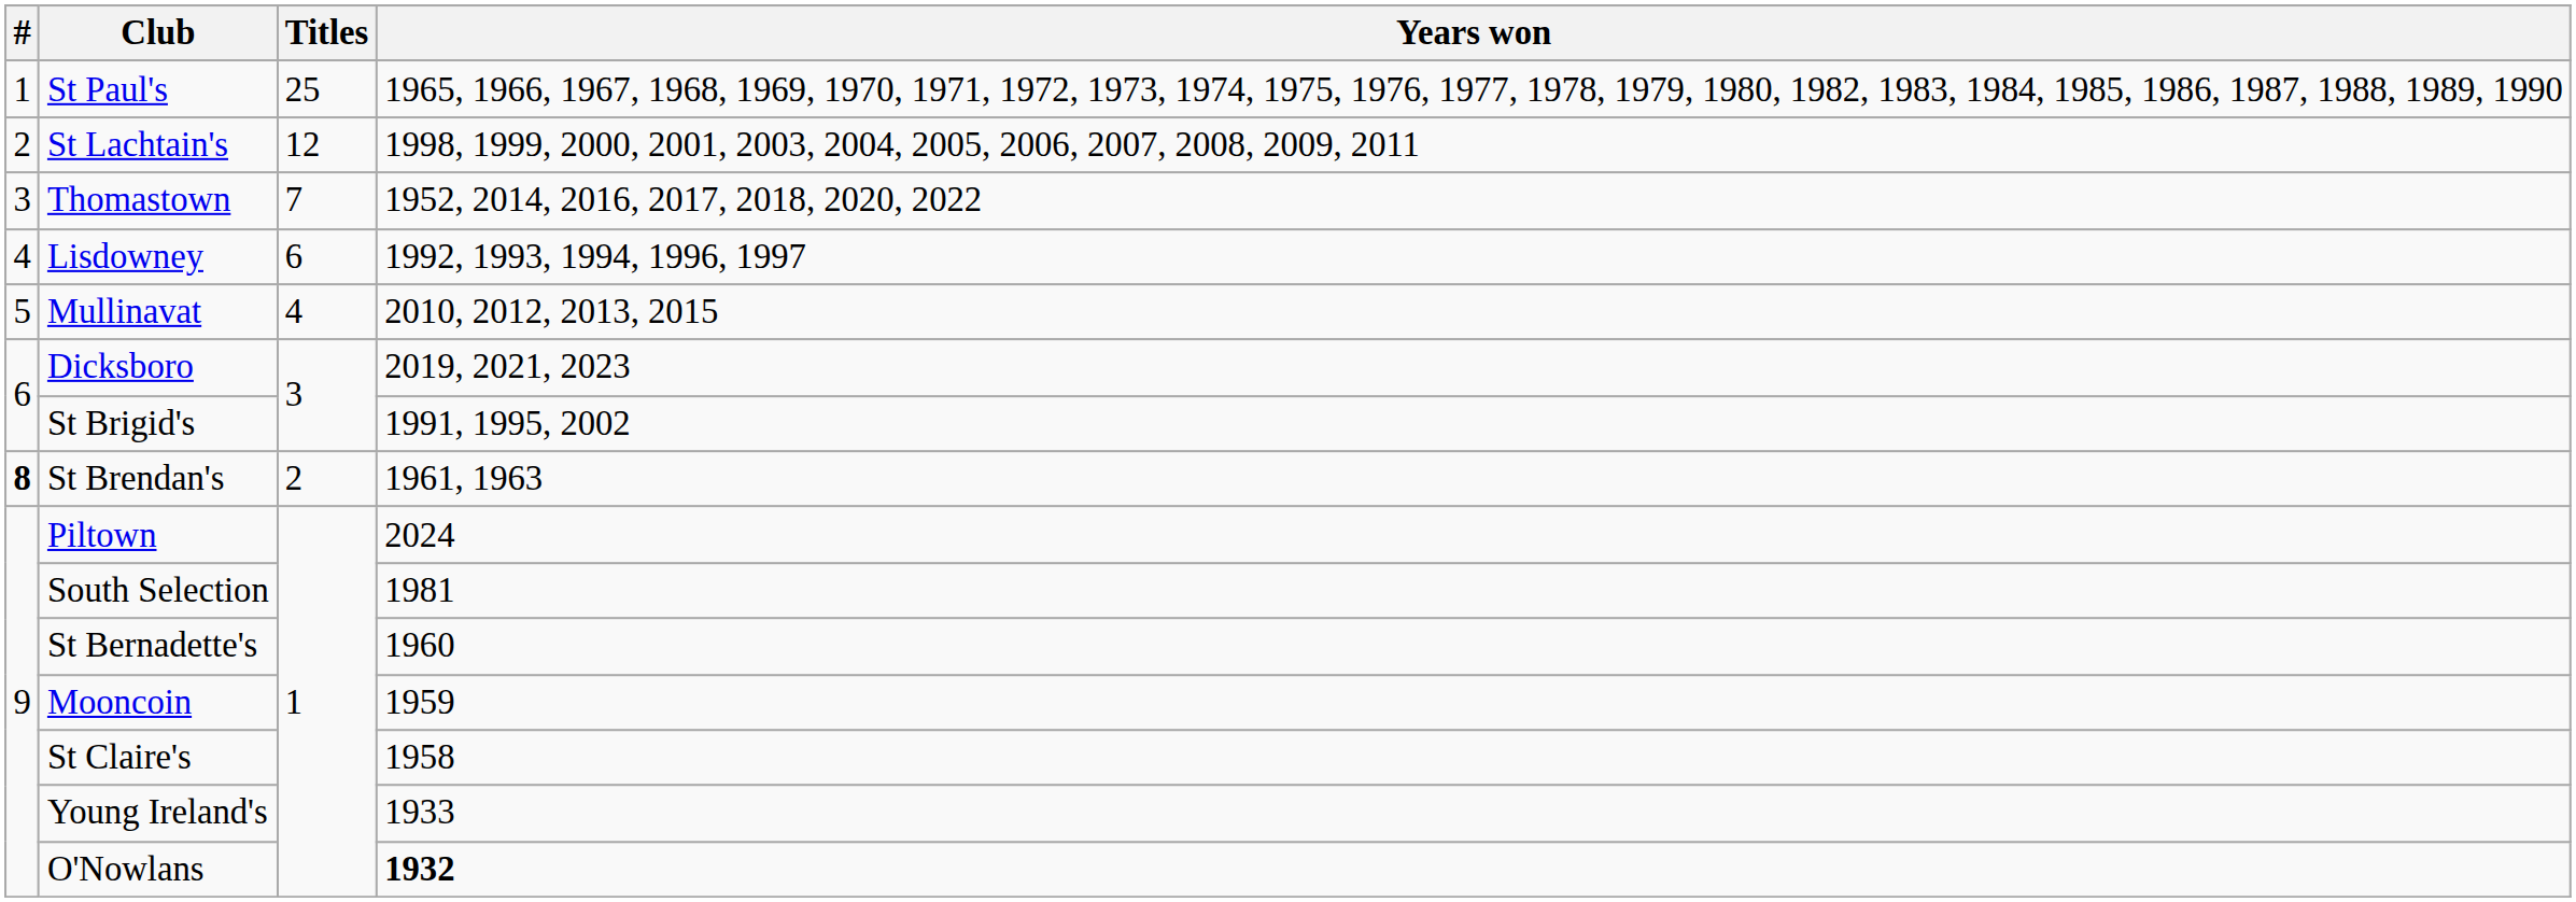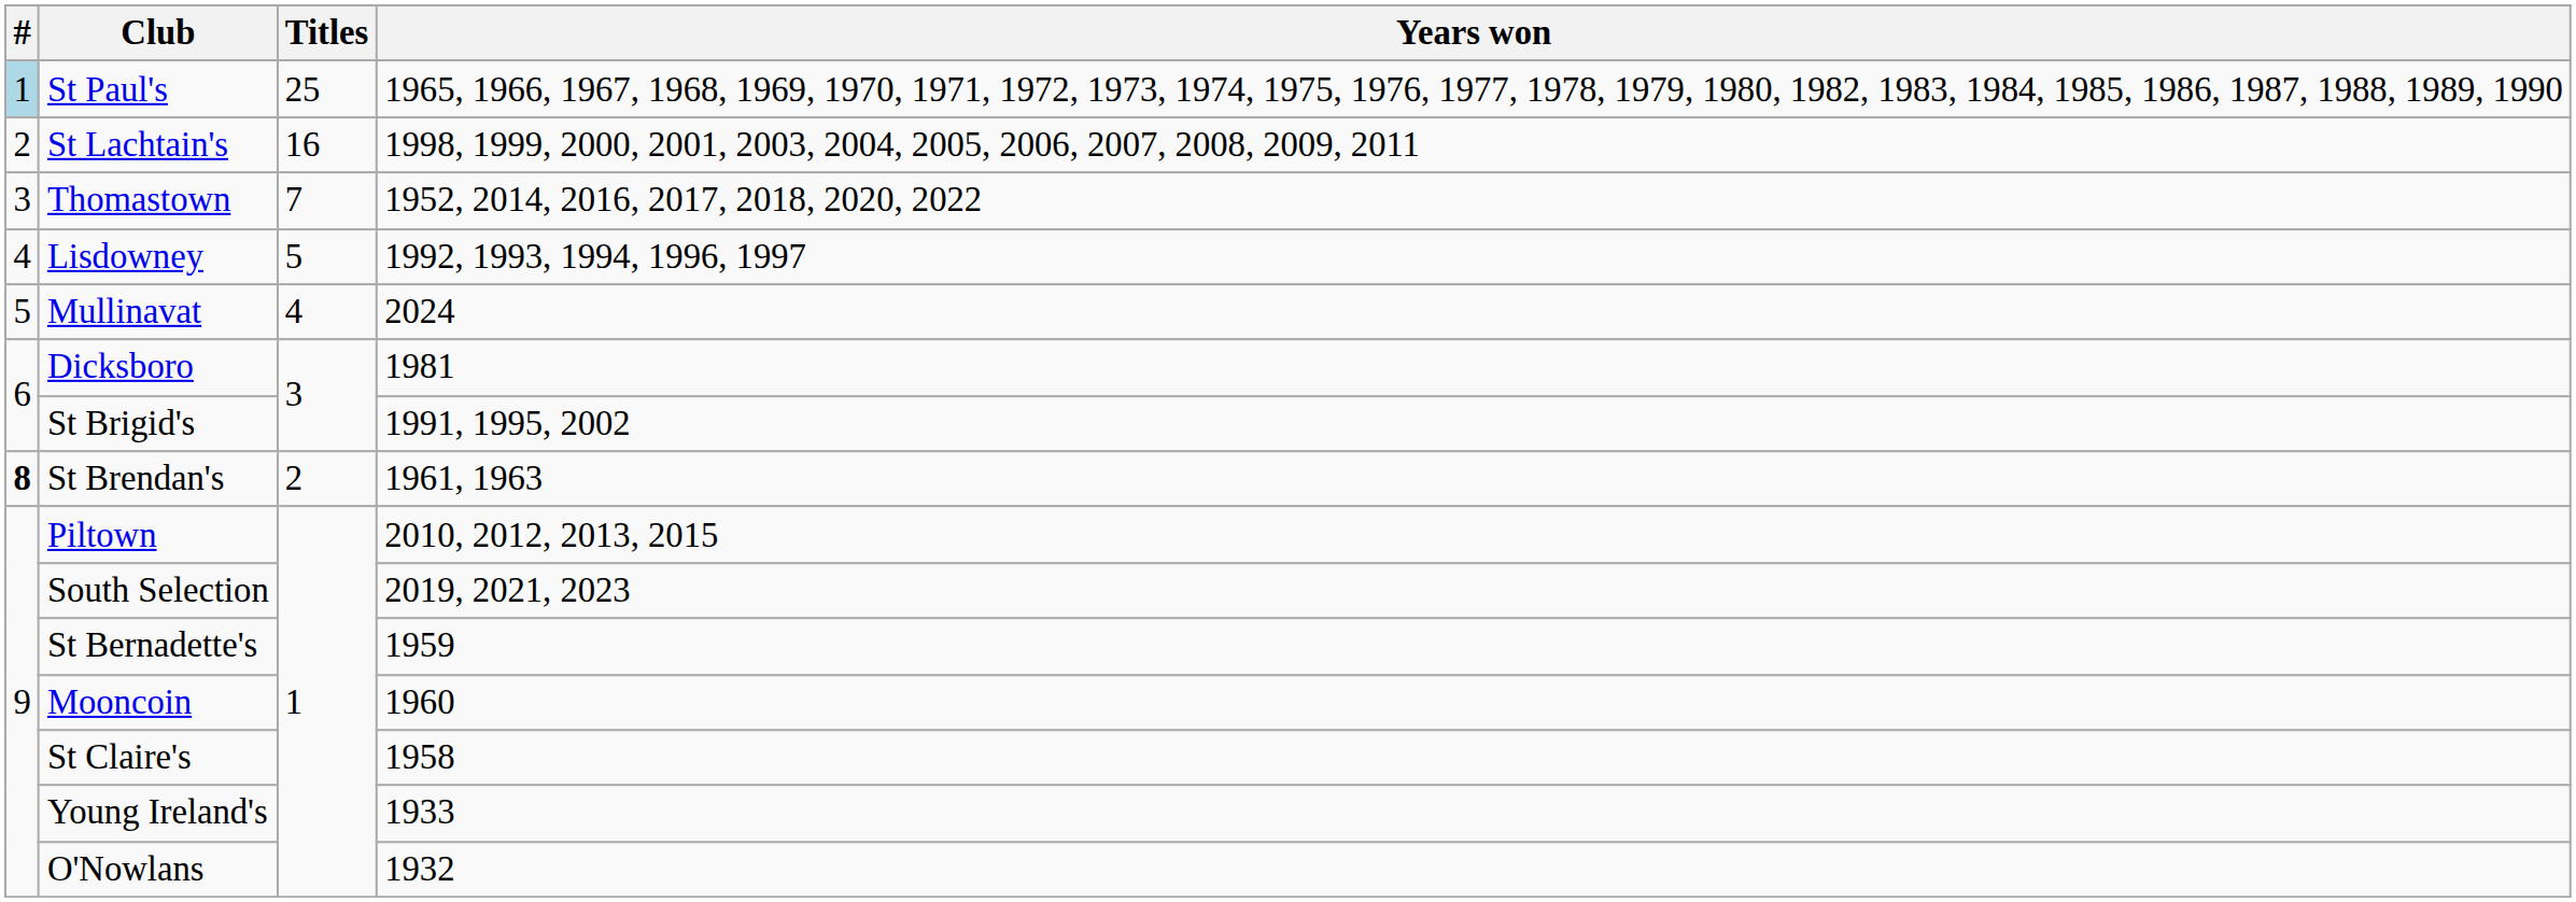 <table class="wikitable" border="1">
 <tr>
 <th>#</th>
 <th>Club</th>
 <th>Titles</th>
 <th>Years won</th>
 </tr>
 <tr>
-<td>1</td>
+<td style="background: lightblue;">1</td>
 <td><a href='#'>St Paul's</a></td>
 <td>25</td>
 <td>1965, 1966, 1967, 1968, 1969, 1970, 1971, 1972, 1973, 1974, 1975, 1976, 1977, 1978, 1979, 1980, 1982, 1983, 1984, 1985, 1986, 1987, 1988, 1989, 1990</td>
 </tr>
 <tr>
 <td>2</td>
 <td><a href='#'>St Lachtain's</a></td>
-<td>12</td>
+<td>16</td>
 <td>1998, 1999, 2000, 2001, 2003, 2004, 2005, 2006, 2007, 2008, 2009, 2011</td>
 </tr>
 <tr>
 <td>3</td>
 <td><a href='#'>Thomastown</a></td>
 <td>7</td>
 <td>1952, 2014, 2016, 2017, 2018, 2020, 2022</td>
 </tr>
 <tr>
 <td>4</td>
 <td><a href='#'>Lisdowney</a></td>
-<td>6</td>
+<td>5</td>
 <td>1992, 1993, 1994, 1996, 1997</td>
 </tr>
 <tr>
 <td>5</td>
 <td><a href='#'>Mullinavat</a></td>
 <td>4</td>
-<td>2010, 2012, 2013, 2015</td>
+<td>2024</td>
 </tr>
 <tr>
 <td rowspan=2>6</td>
 <td><a href='#'>Dicksboro</a></td>
 <td rowspan=2>3</td>
-<td>2019, 2021, 2023</td>
+<td>1981</td>
 </tr>
 <tr>
 <td>St Brigid's</td>
 <td>1991, 1995, 2002</td>
 </tr>
 <tr>
 <td><strong>8</strong></td>
 <td>St Brendan's</td>
 <td>2</td>
 <td>1961, 1963</td>
 </tr>
 <tr>
 <td rowspan=7>9</td>
 <td><a href='#'>Piltown</a></td>
 <td rowspan=7>1</td>
-<td>2024</td>
+<td>2010, 2012, 2013, 2015</td>
 </tr>
 <tr>
 <td>South Selection</td>
-<td>1981</td>
+<td>2019, 2021, 2023</td>
 </tr>
 <tr>
 <td>St Bernadette's</td>
-<td>1960</td>
+<td>1959</td>
 </tr>
 <tr>
 <td><a href='#'>Mooncoin</a></td>
-<td>1959</td>
+<td>1960</td>
 </tr>
 <tr>
 <td>St Claire's</td>
 <td>1958</td>
 </tr>
 <tr>
 <td>Young Ireland's</td>
 <td>1933</td>
 </tr>
 <tr>
 <td>O'Nowlans</td>
-<td><strong>1932</strong></td>
+<td>1932</td>
 </tr>
 </table>
